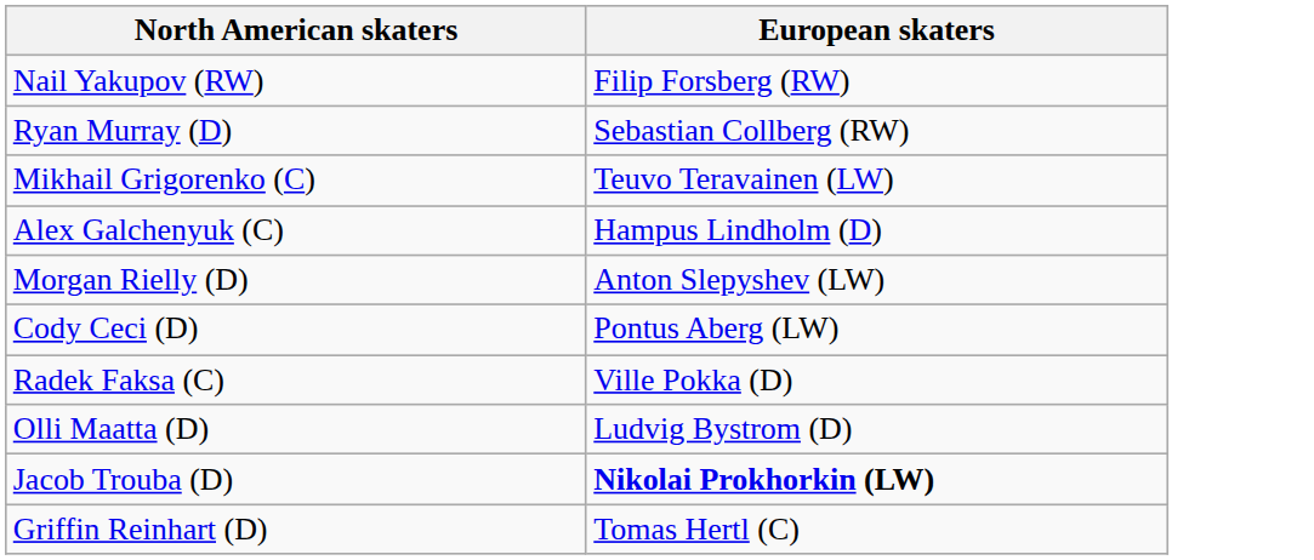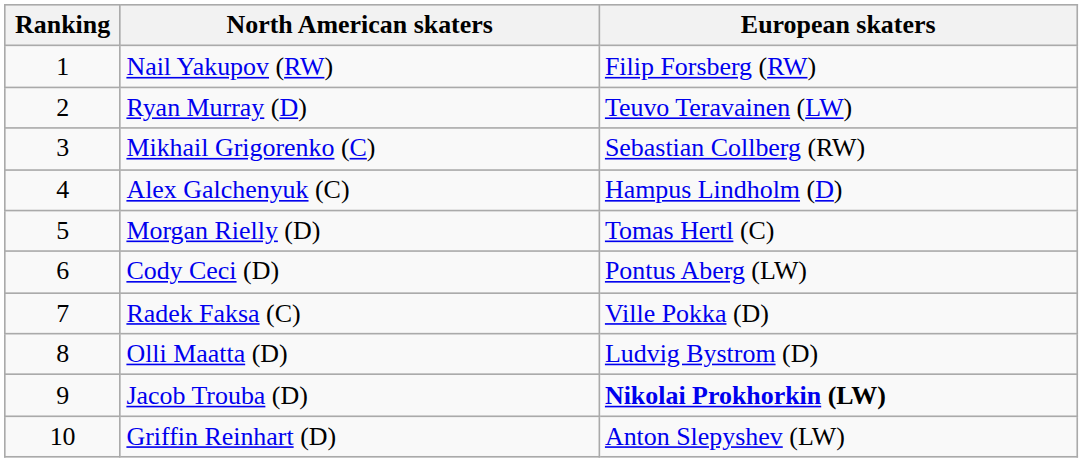 <table class="wikitable">
 <tr>
+<th style="width:4em;">Ranking</th>
 <th style="width:18em;">North American skaters</th>
 <th style="width:18em;">European skaters</th>
 </tr>
 <tr>
+<td style="text-align:center;">1</td>
 <td> <a href='#'>Nail Yakupov</a> (<a href='#'>RW</a>)</td>
 <td> <a href='#'>Filip Forsberg</a> (<a href='#'>RW</a>)</td>
 </tr>
 <tr>
+<td style="text-align:center;">2</td>
 <td> <a href='#'>Ryan Murray</a> (<a href='#'>D</a>)</td>
+<td> <a href='#'>Teuvo Teravainen</a> (<a href='#'>LW</a>)</td>
+</tr>
+<tr>
+<td style="text-align:center;">3</td>
+<td> <a href='#'>Mikhail Grigorenko</a> (<a href='#'>C</a>)</td>
 <td> <a href='#'>Sebastian Collberg</a> (RW)</td>
 </tr>
 <tr>
-<td> <a href='#'>Mikhail Grigorenko</a> (<a href='#'>C</a>)</td>
-<td> <a href='#'>Teuvo Teravainen</a> (<a href='#'>LW</a>)</td>
-</tr>
-<tr>
+<td style="text-align:center;">4</td>
 <td> <a href='#'>Alex Galchenyuk</a> (C)</td>
 <td> <a href='#'>Hampus Lindholm</a> (<a href='#'>D</a>)</td>
 </tr>
 <tr>
+<td style="text-align:center;">5</td>
 <td> <a href='#'>Morgan Rielly</a> (D)</td>
-<td> <a href='#'>Anton Slepyshev</a> (LW)</td>
+<td> <a href='#'>Tomas Hertl</a> (C)</td>
 </tr>
 <tr>
+<td style="text-align:center;">6</td>
 <td> <a href='#'>Cody Ceci</a> (D)</td>
 <td> <a href='#'>Pontus Aberg</a> (LW)</td>
 </tr>
 <tr>
+<td style="text-align:center;">7</td>
 <td> <a href='#'>Radek Faksa</a> (C)</td>
 <td> <a href='#'>Ville Pokka</a> (D)</td>
 </tr>
 <tr>
+<td style="text-align:center;">8</td>
 <td> <a href='#'>Olli Maatta</a> (D)</td>
 <td> <a href='#'>Ludvig Bystrom</a> (D)</td>
 </tr>
 <tr>
+<td style="text-align:center;">9</td>
 <td> <a href='#'>Jacob Trouba</a> (D)</td>
 <td><strong> <a href='#'>Nikolai Prokhorkin</a> (LW)</strong></td>
 </tr>
 <tr>
+<td style="text-align:center;">10</td>
 <td> <a href='#'>Griffin Reinhart</a> (D)</td>
-<td> <a href='#'>Tomas Hertl</a> (C)</td>
+<td> <a href='#'>Anton Slepyshev</a> (LW)</td>
 </tr>
 </table>
